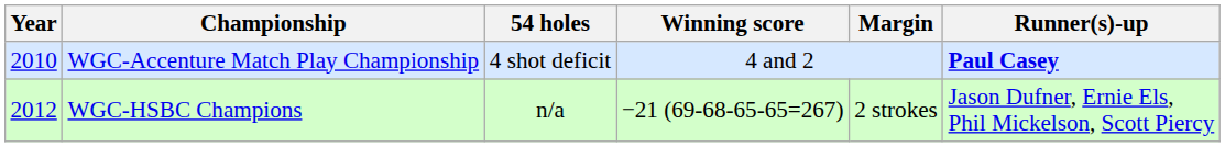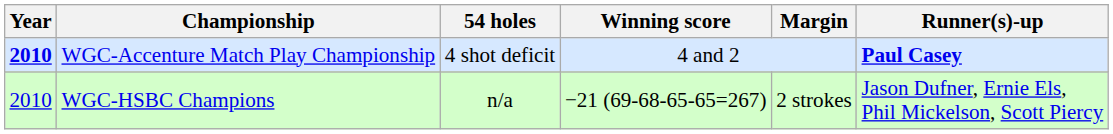 <table class="wikitable">
 <tr>
 <th>Year</th>
 <th>Championship</th>
 <th>54 holes</th>
 <th>Winning score</th>
 <th>Margin</th>
 <th>Runner(s)-up</th>
 </tr>
 <tr style="background:#d6e8ff;">
-<td><a href='#'>2010</a></td>
+<td><strong><a href='#'>2010</a></strong></td>
 <td><a href='#'>WGC-Accenture Match Play Championship</a></td>
 <td>4 shot deficit</td>
 <td align=center colspan=2>4 and 2</td>
 <td><strong> <a href='#'>Paul Casey</a></strong></td>
 </tr>
 <tr style="background:#d3ffca;">
-<td><a href='#'>2012</a></td>
+<td><a href='#'>2010</a></td>
 <td><a href='#'>WGC-HSBC Champions</a></td>
 <td align=center>n/a</td>
 <td>−21 (69-68-65-65=267)</td>
 <td>2 strokes</td>
 <td> <a href='#'>Jason Dufner</a>,  <a href='#'>Ernie Els</a>,<br> <a href='#'>Phil Mickelson</a>,  <a href='#'>Scott Piercy</a></td>
 </tr>
 </table>
